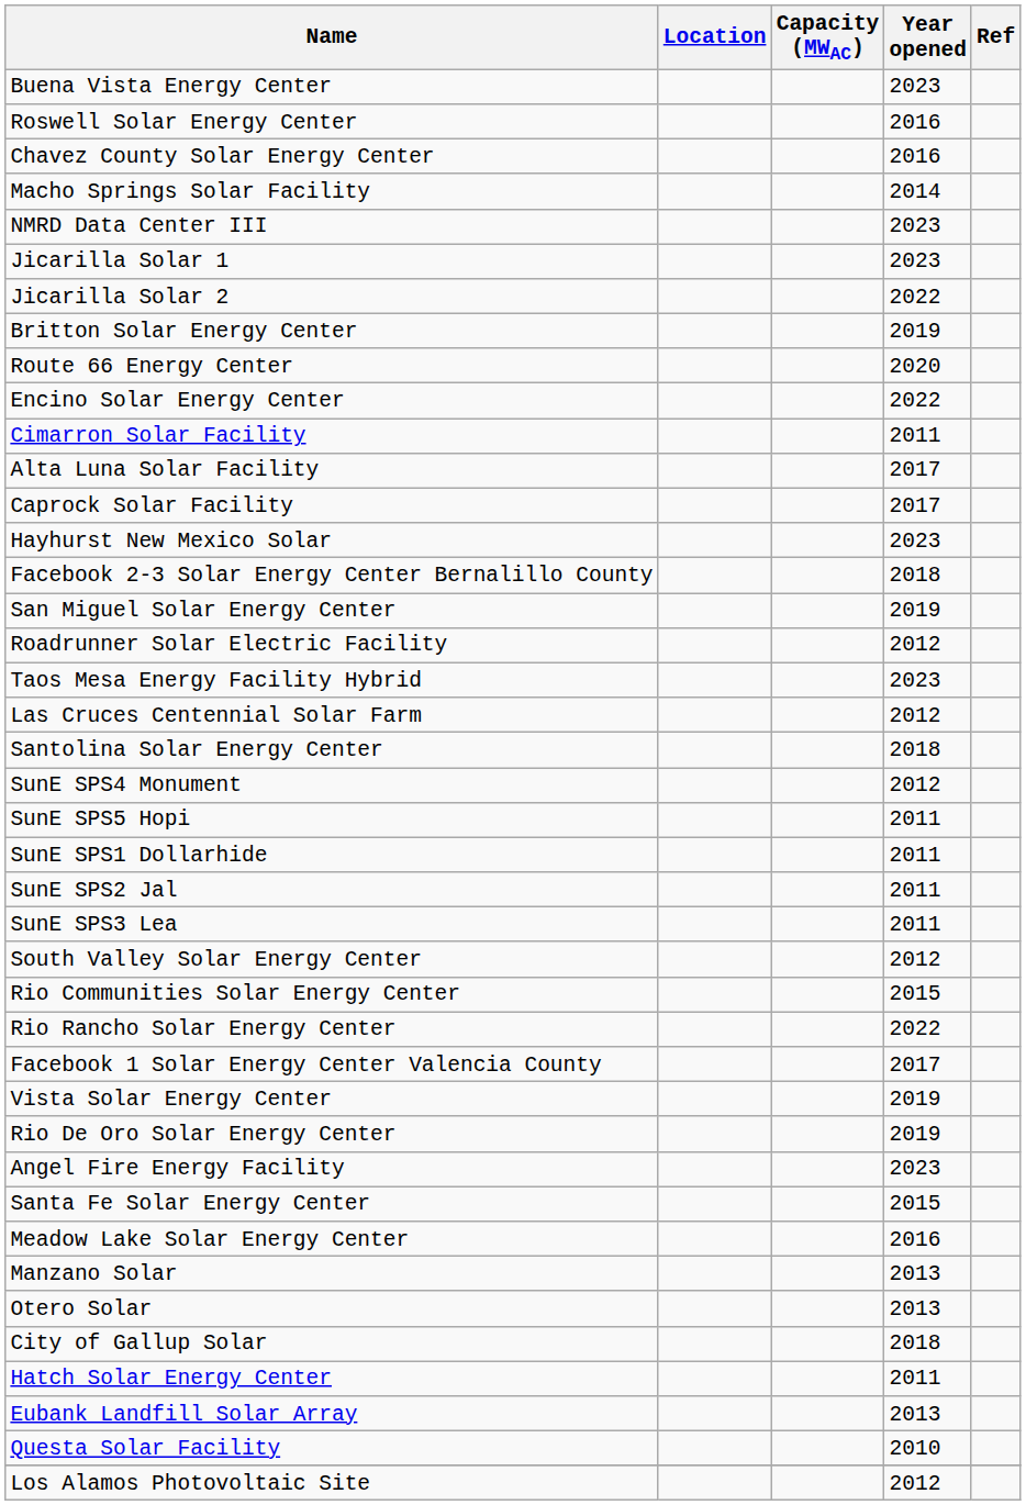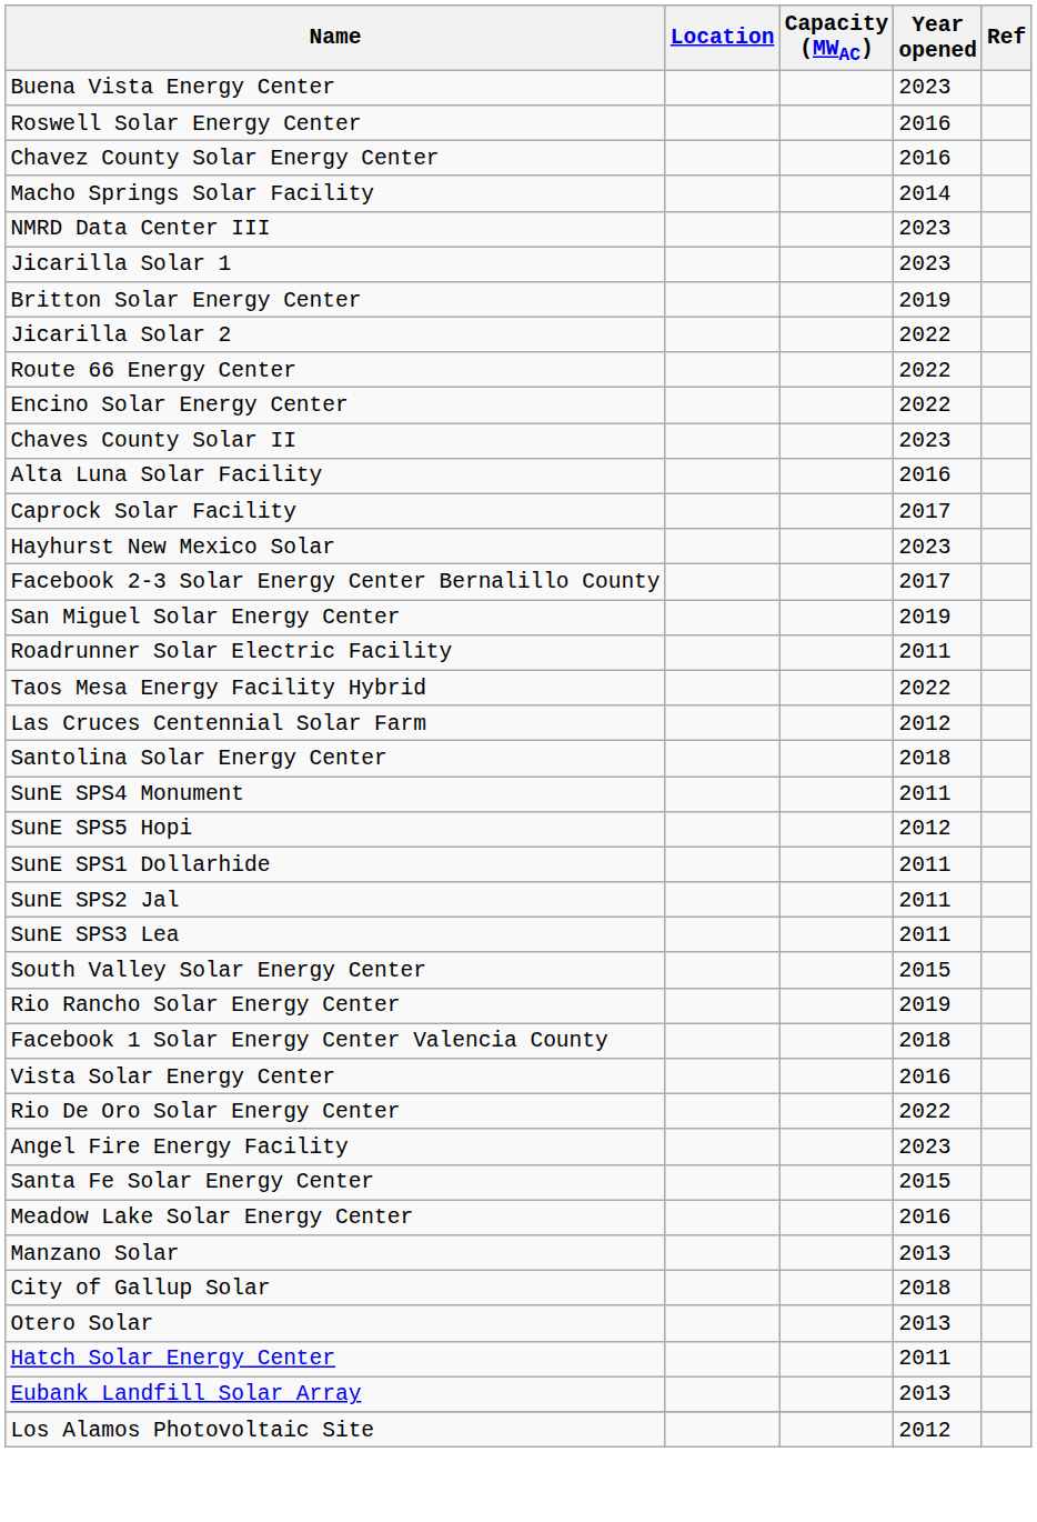 <table class="wikitable sortable">
 <tr>
 <th>Name</th>
 <th><a href='#'>Location</a></th>
 <th>Capacity<br>(<a href='#'>MW<sub>AC</sub></a>)</th>
 <th>Year<br>opened</th>
 <th>Ref</th>
 </tr>
 <tr>
 <td>Buena Vista Energy Center</td>
 <td></td>
 <td align="center"></td>
 <td>2023</td>
 <td></td>
 </tr>
 <tr>
 <td>Roswell Solar Energy Center</td>
 <td></td>
 <td align=center></td>
 <td>2016</td>
 <td></td>
 </tr>
 <tr>
 <td>Chavez County Solar Energy Center</td>
 <td></td>
 <td align=center></td>
 <td>2016</td>
 <td></td>
 </tr>
 <tr>
 <td>Macho Springs Solar Facility</td>
 <td></td>
 <td align=center></td>
 <td>2014</td>
 <td></td>
 </tr>
 <tr>
 <td>NMRD Data Center III</td>
 <td></td>
 <td align="center"></td>
 <td>2023</td>
 <td></td>
 </tr>
 <tr>
 <td>Jicarilla Solar 1</td>
 <td></td>
 <td align="center"></td>
 <td>2023</td>
 <td></td>
 </tr>
 <tr>
+<td>Britton Solar Energy Center</td>
+<td></td>
+<td align=center></td>
+<td>2019</td>
+<td></td>
+</tr>
+<tr>
 <td>Jicarilla Solar 2</td>
 <td></td>
 <td align=center></td>
 <td>2022</td>
 <td></td>
 </tr>
 <tr>
-<td>Britton Solar Energy Center</td>
-<td></td>
-<td align=center></td>
-<td>2019</td>
-<td></td>
-</tr>
-<tr>
 <td>Route 66 Energy Center</td>
 <td></td>
 <td align=center></td>
-<td>2020</td>
+<td>2022</td>
 <td></td>
 </tr>
 <tr>
 <td>Encino Solar Energy Center</td>
 <td></td>
 <td align=center></td>
 <td>2022</td>
 <td></td>
 </tr>
 <tr>
-<td><a href='#'>Cimarron Solar Facility</a></td>
+<td>Chaves County Solar II</td>
 <td></td>
-<td align=center></td>
-<td>2011</td>
+<td align="center"></td>
+<td>2023</td>
 <td></td>
 </tr>
 <tr>
 <td>Alta Luna Solar Facility</td>
 <td></td>
 <td align=center></td>
-<td>2017</td>
+<td>2016</td>
 <td></td>
 </tr>
 <tr>
 <td>Caprock Solar Facility</td>
 <td></td>
 <td align=center></td>
 <td>2017</td>
 <td></td>
 </tr>
 <tr>
 <td>Hayhurst New Mexico Solar</td>
 <td></td>
 <td align="center"></td>
 <td>2023</td>
 <td></td>
 </tr>
 <tr>
 <td>Facebook 2-3 Solar Energy Center Bernalillo County</td>
 <td></td>
 <td align=center></td>
-<td>2018</td>
+<td>2017</td>
 <td></td>
 </tr>
 <tr>
 <td>San Miguel Solar Energy Center</td>
 <td></td>
 <td align=center></td>
 <td>2019</td>
 <td></td>
 </tr>
 <tr>
 <td>Roadrunner Solar Electric Facility</td>
 <td></td>
 <td align=center></td>
-<td>2012</td>
+<td>2011</td>
 <td></td>
 </tr>
 <tr>
 <td>Taos Mesa Energy Facility Hybrid</td>
 <td></td>
 <td align=center></td>
-<td>2023</td>
+<td>2022</td>
 <td></td>
 </tr>
 <tr>
 <td>Las Cruces Centennial Solar Farm</td>
 <td></td>
 <td align=center></td>
 <td>2012</td>
 <td></td>
 </tr>
 <tr>
 <td>Santolina Solar Energy Center</td>
 <td></td>
 <td align=center></td>
 <td>2018</td>
 <td></td>
 </tr>
 <tr>
 <td>SunE SPS4 Monument</td>
 <td></td>
 <td align=center></td>
-<td>2012</td>
+<td>2011</td>
 <td></td>
 </tr>
 <tr>
 <td>SunE SPS5 Hopi</td>
 <td></td>
 <td align=center></td>
-<td>2011</td>
+<td>2012</td>
 <td></td>
 </tr>
 <tr>
 <td>SunE SPS1 Dollarhide</td>
 <td></td>
 <td align=center></td>
 <td>2011</td>
 <td></td>
 </tr>
 <tr>
 <td>SunE SPS2 Jal</td>
 <td></td>
 <td align=center></td>
 <td>2011</td>
 <td></td>
 </tr>
 <tr>
 <td>SunE SPS3 Lea</td>
 <td></td>
 <td align=center></td>
 <td>2011</td>
 <td></td>
 </tr>
 <tr>
 <td>South Valley Solar Energy Center</td>
 <td></td>
 <td align=center></td>
-<td>2012</td>
-<td></td>
-</tr>
-<tr>
-<td>Rio Communities Solar Energy Center</td>
-<td></td>
-<td align=center></td>
 <td>2015</td>
 <td></td>
 </tr>
 <tr>
 <td>Rio Rancho Solar Energy Center</td>
 <td></td>
 <td align=center></td>
-<td>2022</td>
+<td>2019</td>
 <td></td>
 </tr>
 <tr>
 <td>Facebook 1 Solar Energy Center Valencia County</td>
 <td></td>
 <td align=center></td>
-<td>2017</td>
+<td>2018</td>
 <td></td>
 </tr>
 <tr>
 <td>Vista Solar Energy Center</td>
 <td></td>
 <td align=center></td>
-<td>2019</td>
+<td>2016</td>
 <td></td>
 </tr>
 <tr>
 <td>Rio De Oro Solar Energy Center</td>
 <td></td>
 <td align=center></td>
-<td>2019</td>
+<td>2022</td>
 <td></td>
 </tr>
 <tr>
 <td>Angel Fire Energy Facility</td>
 <td></td>
 <td align="center"></td>
 <td>2023</td>
 <td></td>
 </tr>
 <tr>
 <td>Santa Fe Solar Energy Center</td>
 <td></td>
 <td align=center></td>
 <td>2015</td>
 <td></td>
 </tr>
 <tr>
 <td>Meadow Lake Solar Energy Center</td>
 <td></td>
 <td align=center></td>
 <td>2016</td>
 <td></td>
 </tr>
 <tr>
 <td>Manzano Solar</td>
 <td></td>
 <td align=center></td>
 <td>2013</td>
 <td></td>
 </tr>
 <tr>
+<td>City of Gallup Solar</td>
+<td></td>
+<td align=center></td>
+<td>2018</td>
+<td></td>
+</tr>
+<tr>
 <td>Otero Solar</td>
 <td></td>
 <td align=center></td>
 <td>2013</td>
-<td></td>
-</tr>
-<tr>
-<td>City of Gallup Solar</td>
-<td></td>
-<td align=center></td>
-<td>2018</td>
 <td></td>
 </tr>
 <tr>
 <td><a href='#'>Hatch Solar Energy Center</a></td>
 <td></td>
 <td align=center></td>
 <td>2011</td>
 <td></td>
 </tr>
 <tr>
 <td><a href='#'>Eubank Landfill Solar Array</a></td>
 <td></td>
 <td align=center></td>
 <td>2013</td>
 <td></td>
 </tr>
 <tr>
-<td><a href='#'>Questa Solar Facility</a></td>
-<td></td>
-<td align=center></td>
-<td>2010</td>
-<td></td>
-</tr>
-<tr>
 </tr>
 <tr>
 <td>Los Alamos Photovoltaic Site</td>
 <td></td>
 <td align=center></td>
 <td>2012</td>
 <td></td>
 </tr>
 </table>
